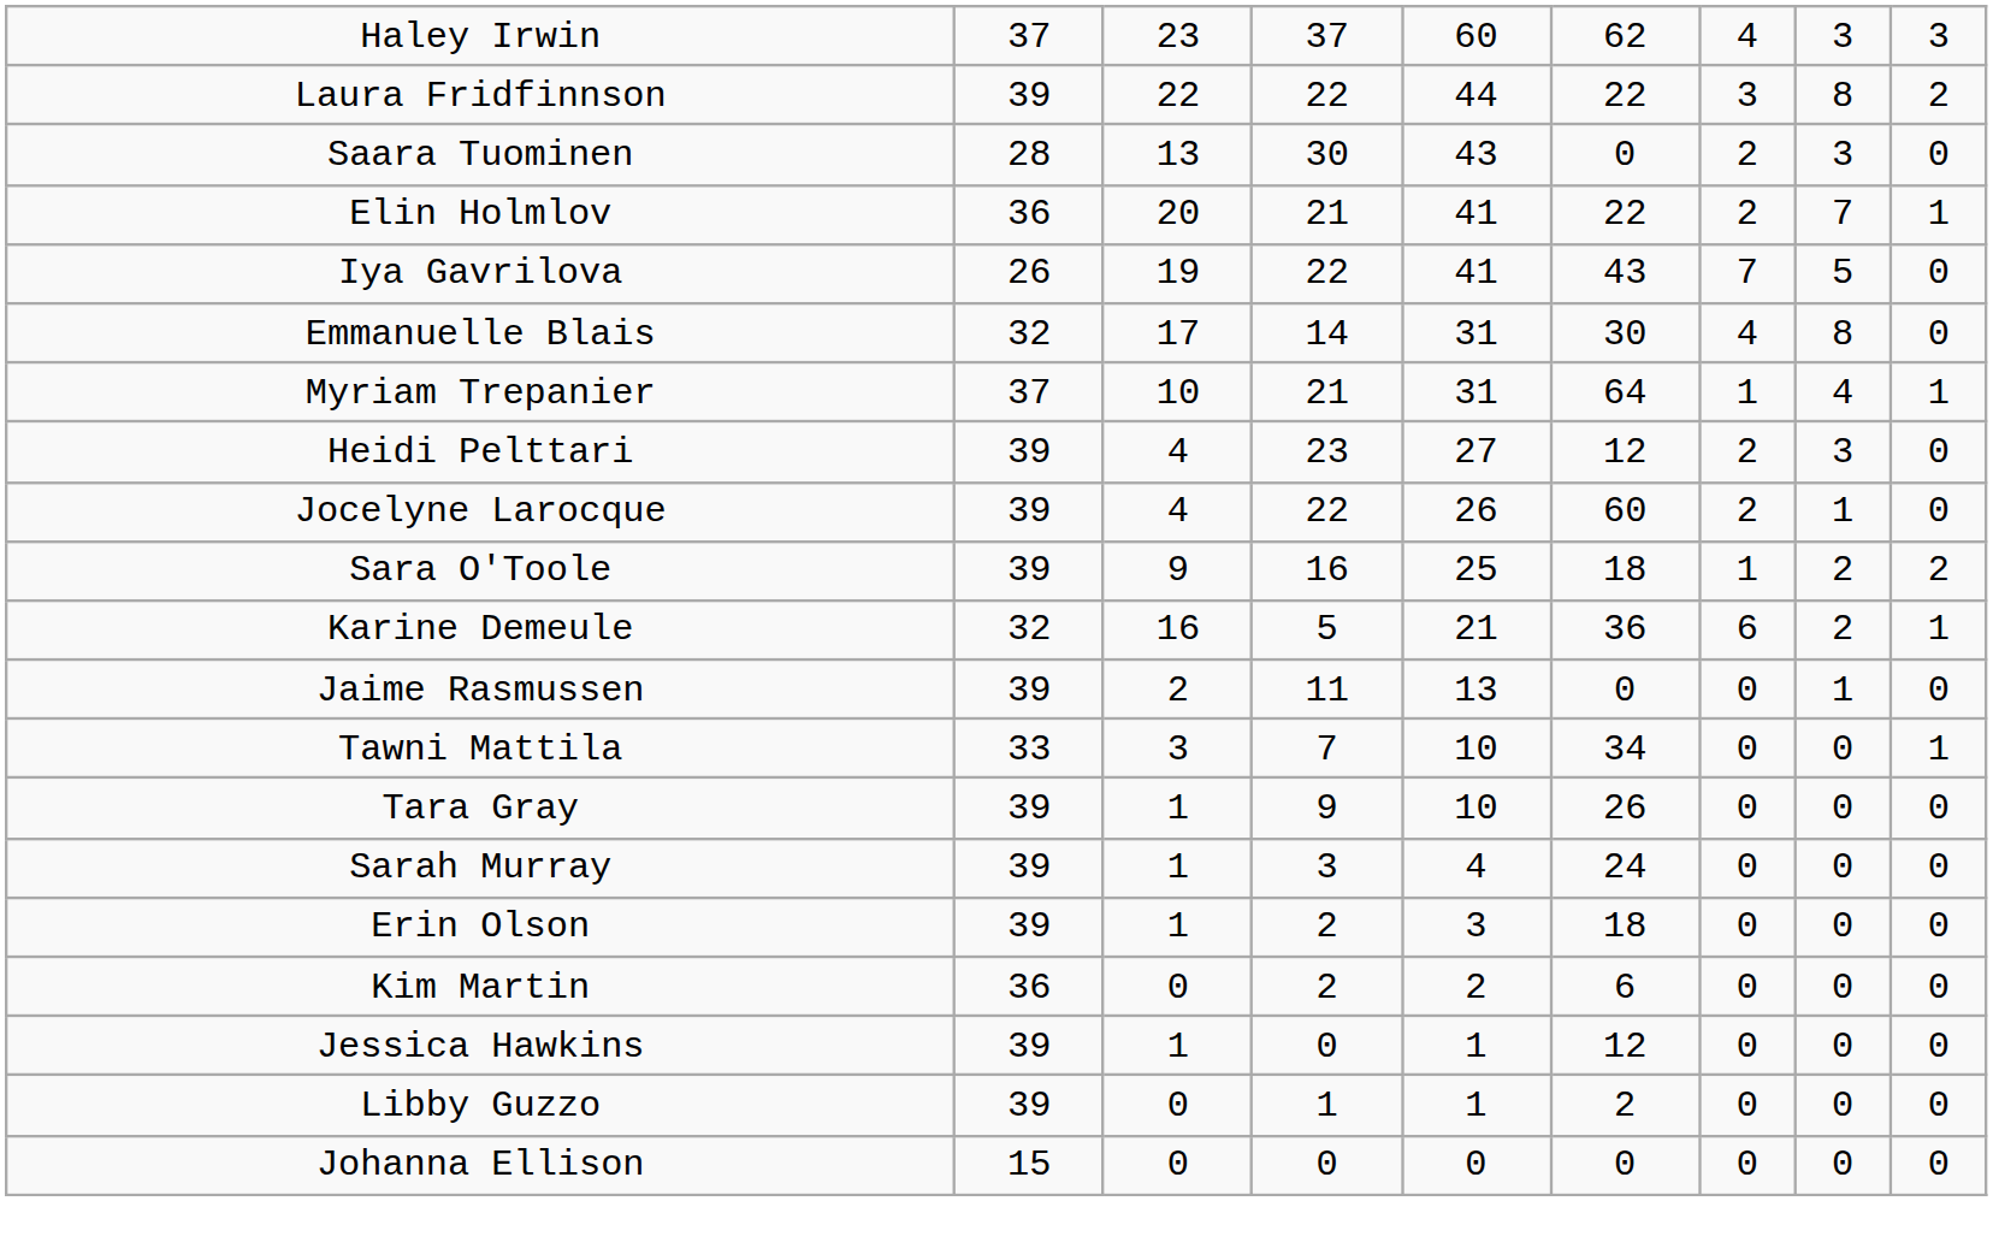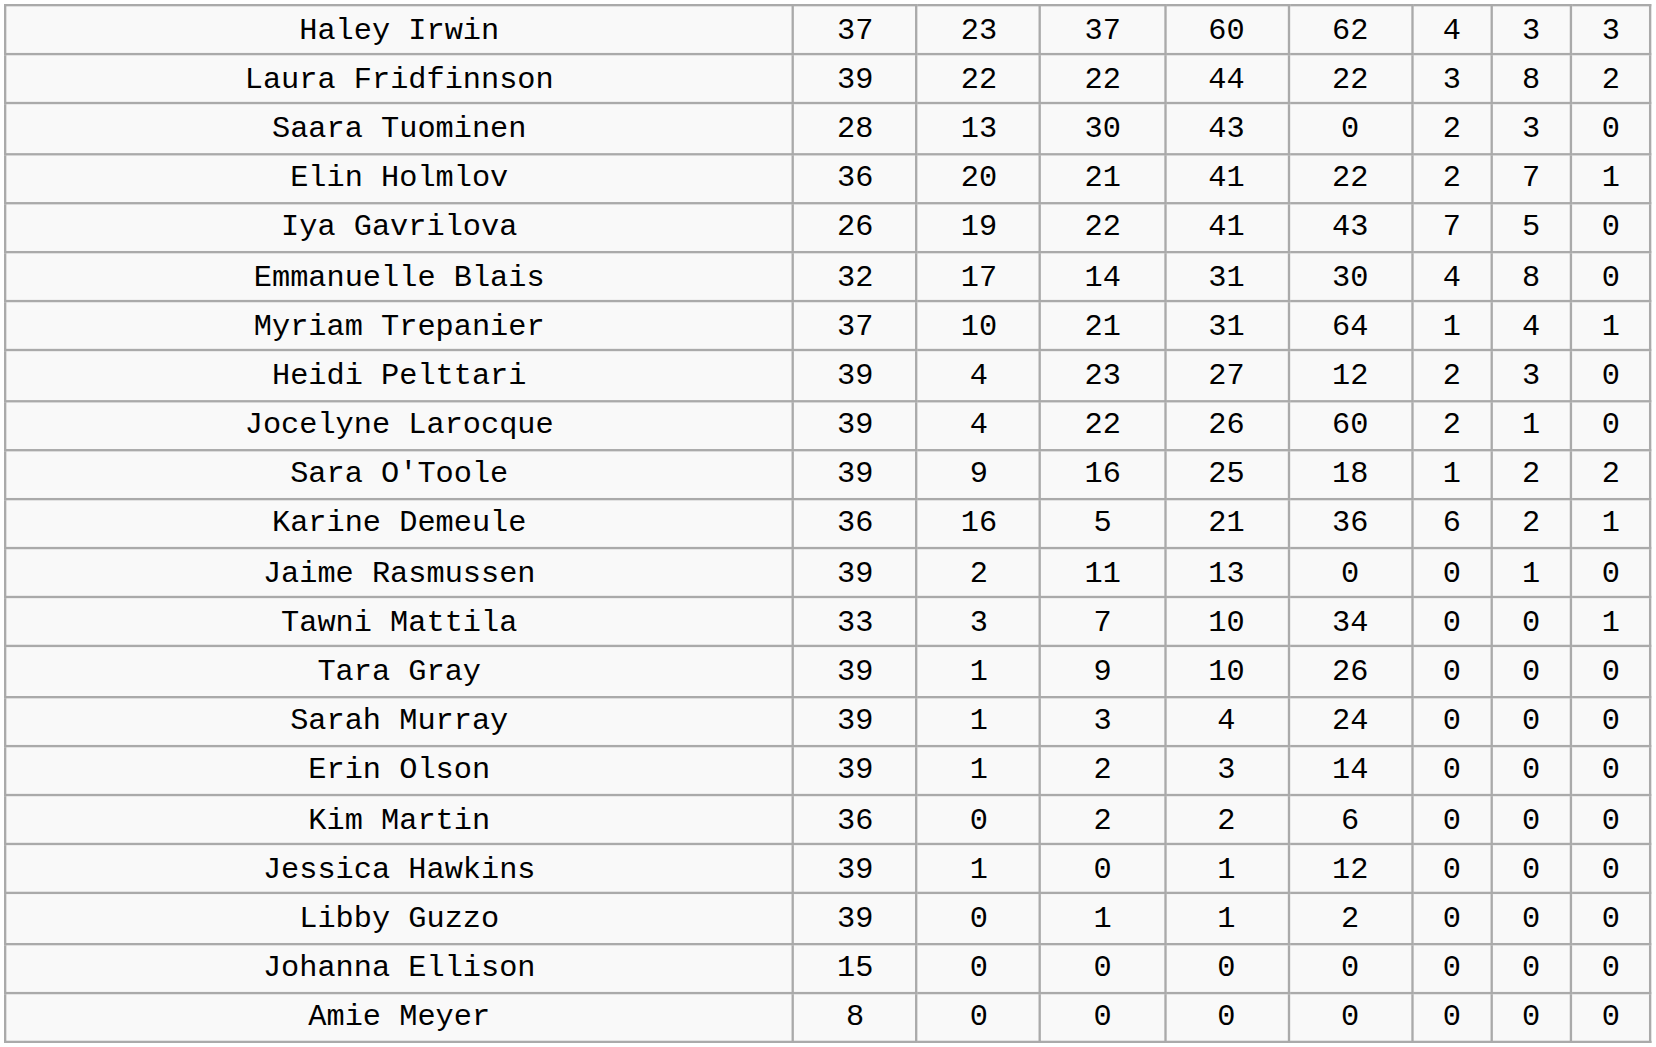 <table class="wikitable" width="80%">
 <tr align="center" bgcolor="">
 <td>Haley Irwin</td>
 <td>37</td>
 <td>23</td>
 <td>37</td>
 <td>60</td>
 <td>62</td>
 <td>4</td>
 <td>3</td>
 <td>3</td>
 </tr>
 <tr align="center" bgcolor="">
 <td>Laura Fridfinnson</td>
 <td>39</td>
 <td>22</td>
 <td>22</td>
 <td>44</td>
 <td>22</td>
 <td>3</td>
 <td>8</td>
 <td>2</td>
 </tr>
 <tr align="center" bgcolor="">
 <td>Saara Tuominen</td>
 <td>28</td>
 <td>13</td>
 <td>30</td>
 <td>43</td>
 <td>0</td>
 <td>2</td>
 <td>3</td>
 <td>0</td>
 </tr>
 <tr align="center" bgcolor="">
 <td>Elin Holmlov</td>
 <td>36</td>
 <td>20</td>
 <td>21</td>
 <td>41</td>
 <td>22</td>
 <td>2</td>
 <td>7</td>
 <td>1</td>
 </tr>
 <tr align="center" bgcolor="">
 <td>Iya Gavrilova</td>
 <td>26</td>
 <td>19</td>
 <td>22</td>
 <td>41</td>
 <td>43</td>
 <td>7</td>
 <td>5</td>
 <td>0</td>
 </tr>
 <tr align="center" bgcolor="">
 <td>Emmanuelle Blais</td>
 <td>32</td>
 <td>17</td>
 <td>14</td>
 <td>31</td>
 <td>30</td>
 <td>4</td>
 <td>8</td>
 <td>0</td>
 </tr>
 <tr align="center" bgcolor="">
 <td>Myriam Trepanier</td>
 <td>37</td>
 <td>10</td>
 <td>21</td>
 <td>31</td>
 <td>64</td>
 <td>1</td>
 <td>4</td>
 <td>1</td>
 </tr>
 <tr align="center" bgcolor="">
 <td>Heidi Pelttari</td>
 <td>39</td>
 <td>4</td>
 <td>23</td>
 <td>27</td>
 <td>12</td>
 <td>2</td>
 <td>3</td>
 <td>0</td>
 </tr>
 <tr align="center" bgcolor="">
 <td>Jocelyne Larocque</td>
 <td>39</td>
 <td>4</td>
 <td>22</td>
 <td>26</td>
 <td>60</td>
 <td>2</td>
 <td>1</td>
 <td>0</td>
 </tr>
 <tr align="center" bgcolor="">
 <td>Sara O'Toole</td>
 <td>39</td>
 <td>9</td>
 <td>16</td>
 <td>25</td>
 <td>18</td>
 <td>1</td>
 <td>2</td>
 <td>2</td>
 </tr>
 <tr align="center" bgcolor="">
 <td>Karine Demeule</td>
-<td>32</td>
+<td>36</td>
 <td>16</td>
 <td>5</td>
 <td>21</td>
 <td>36</td>
 <td>6</td>
 <td>2</td>
 <td>1</td>
 </tr>
 <tr align="center" bgcolor="">
 <td>Jaime Rasmussen</td>
 <td>39</td>
 <td>2</td>
 <td>11</td>
 <td>13</td>
 <td>0</td>
 <td>0</td>
 <td>1</td>
 <td>0</td>
 </tr>
 <tr align="center" bgcolor="">
 <td>Tawni Mattila</td>
 <td>33</td>
 <td>3</td>
 <td>7</td>
 <td>10</td>
 <td>34</td>
 <td>0</td>
 <td>0</td>
 <td>1</td>
 </tr>
 <tr align="center" bgcolor="">
 <td>Tara Gray</td>
 <td>39</td>
 <td>1</td>
 <td>9</td>
 <td>10</td>
 <td>26</td>
 <td>0</td>
 <td>0</td>
 <td>0</td>
 </tr>
 <tr align="center" bgcolor="">
 <td>Sarah Murray</td>
 <td>39</td>
 <td>1</td>
 <td>3</td>
 <td>4</td>
 <td>24</td>
 <td>0</td>
 <td>0</td>
 <td>0</td>
 </tr>
 <tr align="center" bgcolor="">
 <td>Erin Olson</td>
 <td>39</td>
 <td>1</td>
 <td>2</td>
 <td>3</td>
-<td>18</td>
+<td>14</td>
 <td>0</td>
 <td>0</td>
 <td>0</td>
 </tr>
 <tr align="center" bgcolor="">
 <td>Kim Martin</td>
 <td>36</td>
 <td>0</td>
 <td>2</td>
 <td>2</td>
 <td>6</td>
 <td>0</td>
 <td>0</td>
 <td>0</td>
 </tr>
 <tr align="center" bgcolor="">
 <td>Jessica Hawkins</td>
 <td>39</td>
 <td>1</td>
 <td>0</td>
 <td>1</td>
 <td>12</td>
 <td>0</td>
 <td>0</td>
 <td>0</td>
 </tr>
 <tr align="center" bgcolor="">
 <td>Libby Guzzo</td>
 <td>39</td>
 <td>0</td>
 <td>1</td>
 <td>1</td>
 <td>2</td>
 <td>0</td>
 <td>0</td>
 <td>0</td>
 </tr>
 <tr align="center" bgcolor="">
 <td>Johanna Ellison</td>
 <td>15</td>
 <td>0</td>
 <td>0</td>
 <td>0</td>
 <td>0</td>
 <td>0</td>
 <td>0</td>
 <td>0</td>
 </tr>
 <tr align="center" bgcolor="">
+<td>Amie Meyer</td>
+<td>8</td>
+<td>0</td>
+<td>0</td>
+<td>0</td>
+<td>0</td>
+<td>0</td>
+<td>0</td>
+<td>0</td>
+</tr>
+<tr align="center" bgcolor="">
 </tr>
 </table>
